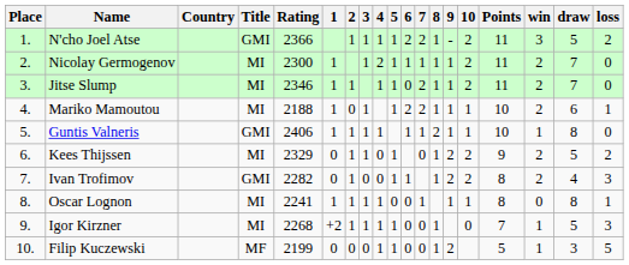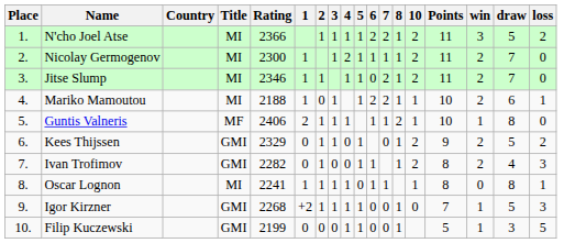 <table class=wikitable style="text-align: center;">
 <tr>
 <th>Place</th>
 <th>Name</th>
 <th>Country</th>
 <th>Title</th>
 <th>Rating</th>
 <th>1</th>
 <th>2</th>
 <th>3</th>
 <th>4</th>
 <th>5</th>
 <th>6</th>
 <th>7</th>
 <th>8</th>
-<th>9</th>
 <th>10</th>
 <th>Points</th>
 <th>win</th>
 <th>draw</th>
 <th>loss</th>
 </tr>
 <tr style="background:#ccffcc;">
 <td>1.</td>
 <td align="left">N'cho Joel Atse</td>
 <td align="left"></td>
-<td>GMI</td>
+<td>MI</td>
 <td>2366</td>
 <td></td>
 <td>1</td>
 <td>1</td>
 <td>1</td>
 <td>1</td>
 <td>2</td>
 <td>2</td>
 <td>1</td>
-<td>-</td>
 <td>2</td>
 <td>11</td>
 <td>3</td>
 <td>5</td>
 <td>2</td>
 </tr>
 <tr style="background:#ccffcc;">
 <td>2.</td>
 <td align="left">Nicolay Germogenov</td>
 <td align="left"></td>
 <td>MI</td>
 <td>2300</td>
 <td>1</td>
 <td></td>
 <td>1</td>
 <td>2</td>
-<td>1</td>
 <td>1</td>
 <td>1</td>
 <td>1</td>
 <td>1</td>
 <td>2</td>
 <td>11</td>
 <td>2</td>
 <td>7</td>
 <td>0</td>
 </tr>
 <tr style="background:#ccffcc;">
 <td>3.</td>
 <td align="left">Jitse Slump</td>
 <td align="left"></td>
 <td>MI</td>
 <td>2346</td>
 <td>1</td>
 <td>1</td>
 <td></td>
 <td>1</td>
 <td>1</td>
 <td>0</td>
 <td>2</td>
 <td>1</td>
-<td>1</td>
 <td>2</td>
 <td>11</td>
 <td>2</td>
 <td>7</td>
 <td>0</td>
 </tr>
 <tr>
 <td>4.</td>
 <td align="left">Mariko Mamoutou</td>
 <td align="left"></td>
 <td>MI</td>
 <td>2188</td>
 <td>1</td>
 <td>0</td>
 <td>1</td>
 <td></td>
 <td>1</td>
 <td>2</td>
 <td>2</td>
 <td>1</td>
 <td>1</td>
-<td>1</td>
 <td>10</td>
 <td>2</td>
 <td>6</td>
 <td>1</td>
 </tr>
 <tr>
 <td>5.</td>
 <td align="left"><a href='#'>Guntis Valneris</a></td>
 <td align="left"></td>
-<td>GMI</td>
+<td>MF</td>
 <td>2406</td>
-<td>1</td>
+<td>2</td>
 <td>1</td>
 <td>1</td>
 <td>1</td>
 <td></td>
 <td>1</td>
 <td>1</td>
 <td>2</td>
-<td>1</td>
 <td>1</td>
 <td>10</td>
 <td>1</td>
 <td>8</td>
 <td>0</td>
 </tr>
 <tr>
 <td>6.</td>
 <td align="left">Kees Thijssen</td>
 <td align="left"></td>
-<td>MI</td>
+<td>GMI</td>
 <td>2329</td>
 <td>0</td>
 <td>1</td>
 <td>1</td>
 <td>0</td>
 <td>1</td>
 <td></td>
 <td>0</td>
 <td>1</td>
-<td>2</td>
 <td>2</td>
 <td>9</td>
 <td>2</td>
 <td>5</td>
 <td>2</td>
 </tr>
 <tr>
 <td>7.</td>
 <td align="left">Ivan Trofimov</td>
 <td align="left"></td>
 <td>GMI</td>
 <td>2282</td>
 <td>0</td>
 <td>1</td>
 <td>0</td>
 <td>0</td>
 <td>1</td>
 <td>1</td>
 <td></td>
 <td>1</td>
 <td>2</td>
-<td>2</td>
 <td>8</td>
 <td>2</td>
 <td>4</td>
 <td>3</td>
 </tr>
 <tr>
 <td>8.</td>
 <td align="left">Oscar Lognon</td>
 <td align="left"></td>
 <td>MI</td>
 <td>2241</td>
 <td>1</td>
 <td>1</td>
 <td>1</td>
 <td>1</td>
 <td>0</td>
-<td>0</td>
+<td>1</td>
 <td>1</td>
 <td></td>
-<td>1</td>
 <td>1</td>
 <td>8</td>
 <td>0</td>
 <td>8</td>
 <td>1</td>
 </tr>
 <tr>
 <td>9.</td>
 <td align="left">Igor Kirzner</td>
 <td align="left"></td>
-<td>MI</td>
+<td>GMI</td>
 <td>2268</td>
 <td>+2</td>
 <td>1</td>
 <td>1</td>
 <td>1</td>
 <td>1</td>
 <td>0</td>
 <td>0</td>
 <td>1</td>
-<td></td>
 <td>0</td>
 <td>7</td>
 <td>1</td>
 <td>5</td>
 <td>3</td>
 </tr>
 <tr>
 <td>10.</td>
 <td align="left">Filip Kuczewski</td>
 <td align="left"></td>
-<td>MF</td>
+<td>GMI</td>
 <td>2199</td>
 <td>0</td>
 <td>0</td>
 <td>0</td>
 <td>1</td>
 <td>1</td>
 <td>0</td>
 <td>0</td>
 <td>1</td>
-<td>2</td>
 <td></td>
 <td>5</td>
 <td>1</td>
 <td>3</td>
 <td>5</td>
 </tr>
 </table>
